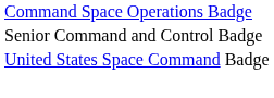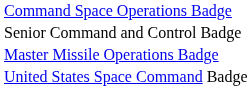 <table>
 <tr>
 <td></td>
 <td><a href='#'>Command Space Operations Badge</a></td>
 </tr>
 <tr>
 <td></td>
 <td>Senior Command and Control Badge</td>
 </tr>
 <tr>
 <td></td>
+<td><a href='#'>Master Missile Operations Badge</a></td>
+</tr>
+<tr>
+<td></td>
 <td><a href='#'>United States Space Command</a> Badge</td>
 </tr>
 <tr>
 </tr>
 </table>
